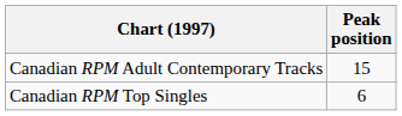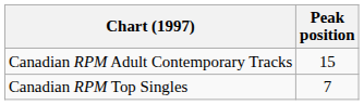 <table class="wikitable" border="1">
 <tr>
 <th>Chart (1997)</th>
 <th>Peak<br>position</th>
 </tr>
 <tr>
 <td>Canadian <em>RPM</em> Adult Contemporary Tracks</td>
 <td align="center">15 </td>
 </tr>
 <tr>
 <td>Canadian <em>RPM</em> Top Singles</td>
-<td align="center">6 </td>
+<td align="center">7 </td>
 </tr>
 </table>
